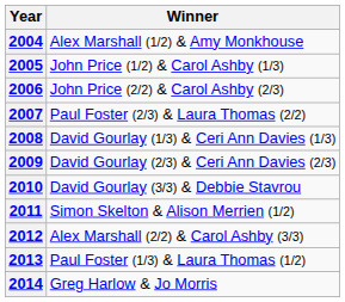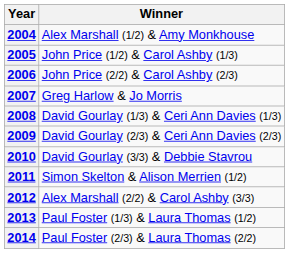 <table class="wikitable">
 <tr>
 <th>Year</th>
 <th>Winner</th>
 </tr>
 <tr>
 <th><a href='#'>2004</a></th>
 <td> <a href='#'>Alex Marshall</a> <small>(1/2)</small> &  <a href='#'>Amy Monkhouse</a></td>
 </tr>
 <tr>
 <th><a href='#'>2005</a></th>
 <td> <a href='#'>John Price</a> <small>(1/2)</small> &  <a href='#'>Carol Ashby</a> <small>(1/3)</small></td>
 </tr>
 <tr>
 <th><a href='#'>2006</a></th>
 <td> <a href='#'>John Price</a> <small>(2/2)</small> &  <a href='#'>Carol Ashby</a> <small>(2/3)</small></td>
 </tr>
 <tr>
 <th><a href='#'>2007</a></th>
-<td> <a href='#'>Paul Foster</a> <small>(2/3)</small> &  <a href='#'>Laura Thomas</a> <small>(2/2)</small></td>
+<td> <a href='#'>Greg Harlow</a> &  <a href='#'>Jo Morris</a></td>
 </tr>
 <tr>
 <th><a href='#'>2008</a></th>
 <td> <a href='#'>David Gourlay</a> <small>(1/3)</small> & <a href='#'>Ceri Ann Davies</a> <small>(1/3)</small></td>
 </tr>
 <tr>
 <th><a href='#'>2009</a></th>
 <td> <a href='#'>David Gourlay</a> <small>(2/3)</small> & <a href='#'>Ceri Ann Davies</a> <small>(2/3)</small></td>
 </tr>
 <tr>
 <th><a href='#'>2010</a></th>
 <td> <a href='#'>David Gourlay</a> <small>(3/3)</small> &  <a href='#'>Debbie Stavrou</a></td>
 </tr>
 <tr>
 <th><a href='#'>2011</a></th>
 <td> <a href='#'>Simon Skelton</a> &  <a href='#'>Alison Merrien</a> <small>(1/2)</small></td>
 </tr>
 <tr>
 <th><a href='#'>2012</a></th>
 <td> <a href='#'>Alex Marshall</a> <small>(2/2)</small> &  <a href='#'>Carol Ashby</a> <small>(3/3)</small></td>
 </tr>
 <tr>
 <th><a href='#'>2013</a></th>
 <td> <a href='#'>Paul Foster</a> <small>(1/3)</small> &  <a href='#'>Laura Thomas</a> <small>(1/2)</small></td>
 </tr>
 <tr>
 <th><a href='#'>2014</a></th>
-<td> <a href='#'>Greg Harlow</a> &  <a href='#'>Jo Morris</a></td>
+<td> <a href='#'>Paul Foster</a> <small>(2/3)</small> &  <a href='#'>Laura Thomas</a> <small>(2/2)</small></td>
 </tr>
 </table>
